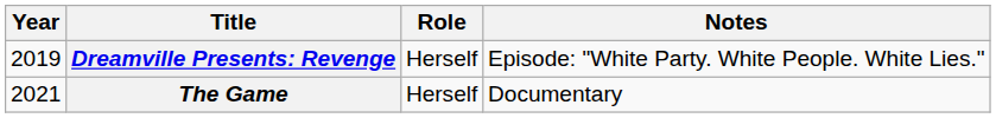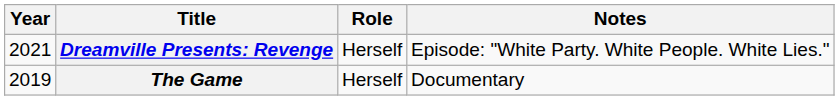 <table class="wikitable sortable plainrowheaders">
 <tr>
 <th scope="col">Year</th>
 <th scope="col">Title</th>
 <th scope="col">Role</th>
 <th scope="col" class="unsortable">Notes</th>
 </tr>
 <tr>
-<td>2019</td>
+<td>2021</td>
 <th scope="row"><em><a href='#'>Dreamville Presents: Revenge</a></em></th>
 <td>Herself</td>
 <td>Episode: "White Party. White People. White Lies."</td>
 </tr>
 <tr>
-<td>2021</td>
+<td>2019</td>
 <th scope="row"><em>The Game</em></th>
 <td>Herself</td>
 <td>Documentary</td>
 </tr>
 </table>
